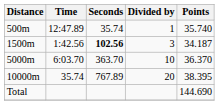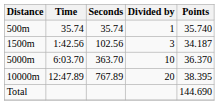 <table class="wikitable">
 <tr>
 <th>Distance</th>
 <th>Time</th>
 <th>Seconds</th>
 <th>Divided by</th>
 <th>Points</th>
 </tr>
 <tr>
 <td>500m</td>
-<td align=right>12:47.89</td>
+<td align=right>35.74</td>
 <td align=right>35.74</td>
 <td align=right>1</td>
 <td align=right>35.740</td>
 </tr>
 <tr>
 <td>1500m</td>
 <td align=right>1:42.56</td>
-<td align=right><strong>102.56</strong></td>
+<td align=right>102.56</td>
 <td align=right>3</td>
 <td align=right>34.187</td>
 </tr>
 <tr>
 <td>5000m</td>
 <td align=right>6:03.70</td>
 <td align=right>363.70</td>
 <td align=right>10</td>
 <td align=right>36.370</td>
 </tr>
 <tr>
 <td>10000m</td>
-<td align=right>35.74</td>
+<td align=right>12:47.89</td>
 <td align=right>767.89</td>
 <td align=right>20</td>
 <td align=right>38.395</td>
 </tr>
 <tr>
 <td>Total</td>
 <td></td>
 <td></td>
 <td></td>
 <td>144.690</td>
 </tr>
 <tr>
 </tr>
 </table>
